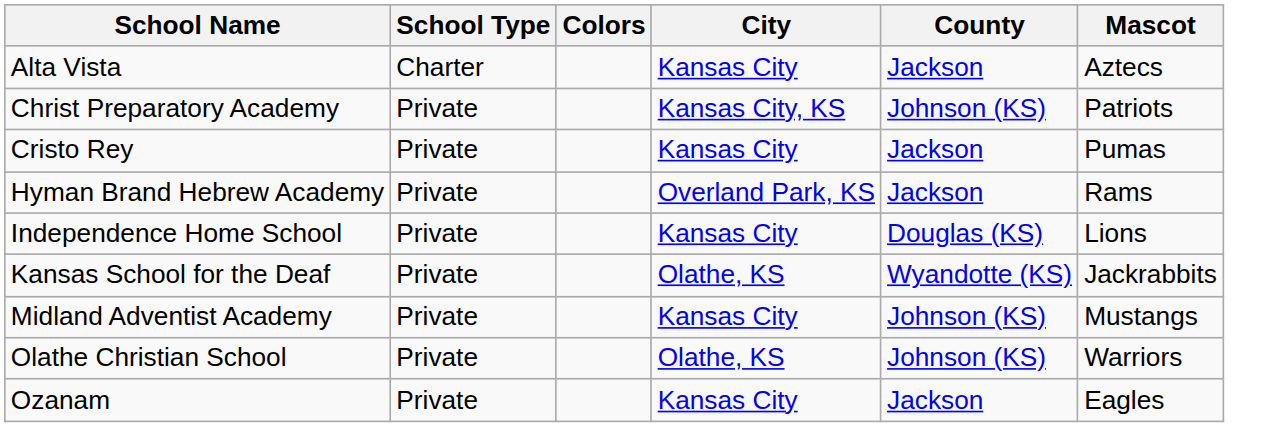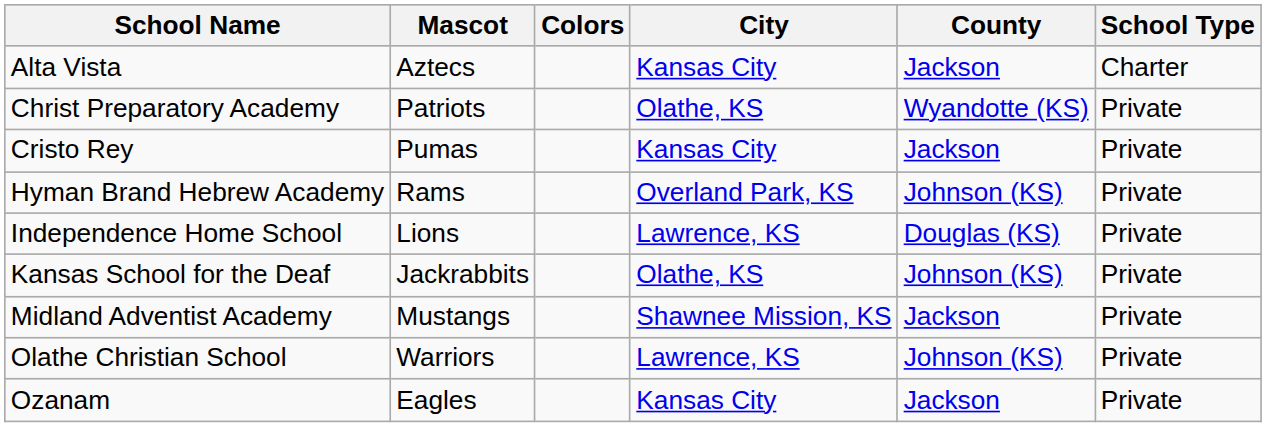 <table class="wikitable">
 <tr>
 <th>School Name</th>
-<th>School Type</th>
+<th>Mascot</th>
 <th>Colors</th>
 <th>City</th>
 <th>County</th>
-<th>Mascot</th>
+<th>School Type</th>
 </tr>
 <tr>
 <td>Alta Vista</td>
-<td>Charter</td>
+<td>Aztecs</td>
 <td></td>
 <td><a href='#'>Kansas City</a></td>
 <td><a href='#'>Jackson</a></td>
-<td>Aztecs</td>
+<td>Charter</td>
 </tr>
 <tr>
 <td>Christ Preparatory Academy</td>
+<td>Patriots</td>
+<td></td>
+<td><a href='#'>Olathe, KS</a></td>
+<td><a href='#'>Wyandotte (KS)</a></td>
 <td>Private</td>
-<td></td>
-<td><a href='#'>Kansas City, KS</a></td>
-<td><a href='#'>Johnson (KS)</a></td>
-<td>Patriots</td>
 </tr>
 <tr>
 <td>Cristo Rey</td>
-<td>Private</td>
+<td>Pumas</td>
 <td></td>
 <td><a href='#'>Kansas City</a></td>
 <td><a href='#'>Jackson</a></td>
-<td>Pumas</td>
+<td>Private</td>
 </tr>
 <tr>
 <td>Hyman Brand Hebrew Academy</td>
-<td>Private</td>
+<td>Rams</td>
 <td></td>
 <td><a href='#'>Overland Park, KS</a></td>
-<td><a href='#'>Jackson</a></td>
-<td>Rams</td>
+<td><a href='#'>Johnson (KS)</a></td>
+<td>Private</td>
 </tr>
 <tr>
 <td>Independence Home School</td>
+<td>Lions</td>
+<td></td>
+<td><a href='#'>Lawrence, KS</a></td>
+<td><a href='#'>Douglas (KS)</a></td>
 <td>Private</td>
-<td></td>
-<td><a href='#'>Kansas City</a></td>
-<td><a href='#'>Douglas (KS)</a></td>
-<td>Lions</td>
 </tr>
 <tr>
 <td>Kansas School for the Deaf</td>
-<td>Private</td>
+<td>Jackrabbits</td>
 <td></td>
 <td><a href='#'>Olathe, KS</a></td>
-<td><a href='#'>Wyandotte (KS)</a></td>
-<td>Jackrabbits</td>
+<td><a href='#'>Johnson (KS)</a></td>
+<td>Private</td>
 </tr>
 <tr>
 <td>Midland Adventist Academy</td>
+<td>Mustangs</td>
+<td></td>
+<td><a href='#'>Shawnee Mission, KS</a></td>
+<td><a href='#'>Jackson</a></td>
 <td>Private</td>
-<td></td>
-<td><a href='#'>Kansas City</a></td>
-<td><a href='#'>Johnson (KS)</a></td>
-<td>Mustangs</td>
 </tr>
 <tr>
 <td>Olathe Christian School</td>
+<td>Warriors</td>
+<td></td>
+<td><a href='#'>Lawrence, KS</a></td>
+<td><a href='#'>Johnson (KS)</a></td>
 <td>Private</td>
-<td></td>
-<td><a href='#'>Olathe, KS</a></td>
-<td><a href='#'>Johnson (KS)</a></td>
-<td>Warriors</td>
 </tr>
 <tr>
 <td>Ozanam</td>
-<td>Private</td>
+<td>Eagles</td>
 <td></td>
 <td><a href='#'>Kansas City</a></td>
 <td><a href='#'>Jackson</a></td>
-<td>Eagles</td>
+<td>Private</td>
 </tr>
 </table>
